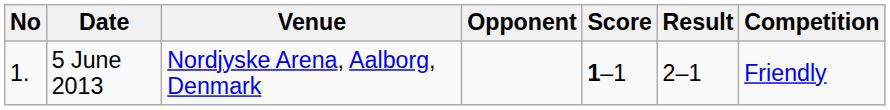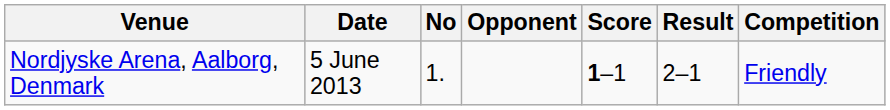 <table class="wikitable">
 <tr>
+<th>Venue</th>
+<th>Date</th>
 <th>No</th>
-<th>Date</th>
-<th>Venue</th>
 <th>Opponent</th>
 <th>Score</th>
 <th>Result</th>
 <th>Competition</th>
 </tr>
 <tr>
+<td><a href='#'>Nordjyske Arena</a>, <a href='#'>Aalborg</a>, <a href='#'>Denmark</a></td>
+<td>5 June 2013</td>
 <td>1.</td>
-<td>5 June 2013</td>
-<td><a href='#'>Nordjyske Arena</a>, <a href='#'>Aalborg</a>, <a href='#'>Denmark</a></td>
 <td></td>
 <td><strong>1</strong>–1</td>
 <td>2–1</td>
 <td><a href='#'>Friendly</a></td>
 </tr>
 </table>
